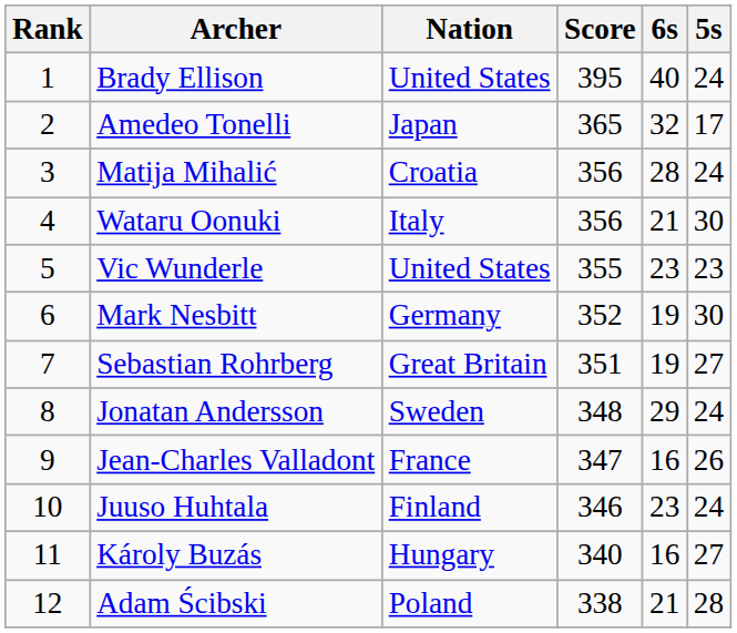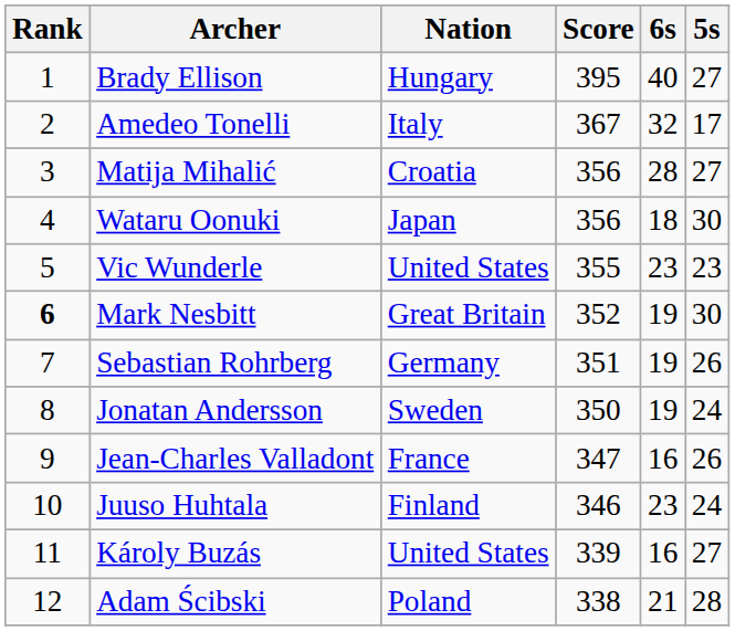 <table class="wikitable sortable" style="text-align:center">
 <tr>
 <th>Rank</th>
 <th>Archer</th>
 <th>Nation</th>
 <th>Score</th>
 <th>6s</th>
 <th>5s</th>
 </tr>
 <tr>
 <td>1</td>
 <td align=left><a href='#'>Brady Ellison</a></td>
-<td align=left> <a href='#'>United States</a></td>
+<td align=left> <a href='#'>Hungary</a></td>
 <td>395</td>
 <td>40</td>
-<td>24</td>
+<td>27</td>
 </tr>
 <tr>
 <td>2</td>
 <td align=left><a href='#'>Amedeo Tonelli</a></td>
-<td align=left> <a href='#'>Japan</a></td>
-<td>365</td>
+<td align=left> <a href='#'>Italy</a></td>
+<td>367</td>
 <td>32</td>
 <td>17</td>
 </tr>
 <tr>
 <td>3</td>
 <td align=left><a href='#'>Matija Mihalić</a></td>
 <td align=left> <a href='#'>Croatia</a></td>
 <td>356</td>
 <td>28</td>
-<td>24</td>
+<td>27</td>
 </tr>
 <tr>
 <td>4</td>
 <td align=left><a href='#'>Wataru Oonuki</a></td>
-<td align=left> <a href='#'>Italy</a></td>
+<td align=left> <a href='#'>Japan</a></td>
 <td>356</td>
-<td>21</td>
+<td>18</td>
 <td>30</td>
 </tr>
 <tr>
 <td>5</td>
 <td align=left><a href='#'>Vic Wunderle</a></td>
 <td align=left> <a href='#'>United States</a></td>
 <td>355</td>
 <td>23</td>
 <td>23</td>
 </tr>
 <tr>
-<td>6</td>
+<td><strong>6</strong></td>
 <td align=left><a href='#'>Mark Nesbitt</a></td>
-<td align=left> <a href='#'>Germany</a></td>
+<td align=left> <a href='#'>Great Britain</a></td>
 <td>352</td>
 <td>19</td>
 <td>30</td>
 </tr>
 <tr>
 <td>7</td>
 <td align=left><a href='#'>Sebastian Rohrberg</a></td>
-<td align=left> <a href='#'>Great Britain</a></td>
+<td align=left> <a href='#'>Germany</a></td>
 <td>351</td>
 <td>19</td>
-<td>27</td>
+<td>26</td>
 </tr>
 <tr>
 <td>8</td>
 <td align=left><a href='#'>Jonatan Andersson</a></td>
 <td align=left> <a href='#'>Sweden</a></td>
-<td>348</td>
-<td>29</td>
+<td>350</td>
+<td>19</td>
 <td>24</td>
 </tr>
 <tr>
 <td>9</td>
 <td align=left><a href='#'>Jean-Charles Valladont</a></td>
 <td align=left> <a href='#'>France</a></td>
 <td>347</td>
 <td>16</td>
 <td>26</td>
 </tr>
 <tr>
 <td>10</td>
 <td align=left><a href='#'>Juuso Huhtala</a></td>
 <td align=left> <a href='#'>Finland</a></td>
 <td>346</td>
 <td>23</td>
 <td>24</td>
 </tr>
 <tr>
 <td>11</td>
 <td align=left><a href='#'>Károly Buzás</a></td>
-<td align=left> <a href='#'>Hungary</a></td>
-<td>340</td>
+<td align=left> <a href='#'>United States</a></td>
+<td>339</td>
 <td>16</td>
 <td>27</td>
 </tr>
 <tr>
 <td>12</td>
 <td align=left><a href='#'>Adam Ścibski</a></td>
 <td align=left> <a href='#'>Poland</a></td>
 <td>338</td>
 <td>21</td>
 <td>28</td>
 </tr>
 </table>
